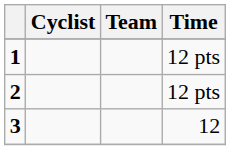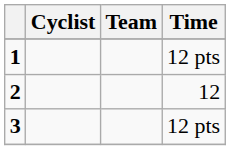 <table class="wikitable">
 <tr>
 <th></th>
 <th>Cyclist</th>
 <th>Team</th>
 <th>Time</th>
 </tr>
 <tr style="background:lightgreen">
 </tr>
 <tr>
 <td><strong>1</strong></td>
 <td></td>
 <td></td>
 <td align="right">12 pts</td>
 </tr>
 <tr>
 <td><strong>2</strong></td>
 <td></td>
 <td></td>
-<td align="right">12 pts</td>
+<td align="right">12</td>
 </tr>
 <tr>
 <td><strong>3</strong></td>
 <td></td>
 <td></td>
-<td align="right">12</td>
+<td align="right">12 pts</td>
 </tr>
 <tr>
 </tr>
 </table>
